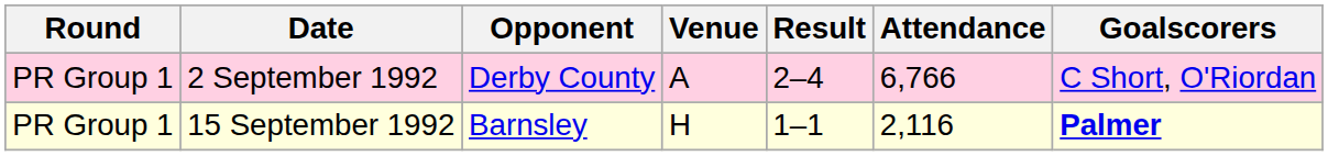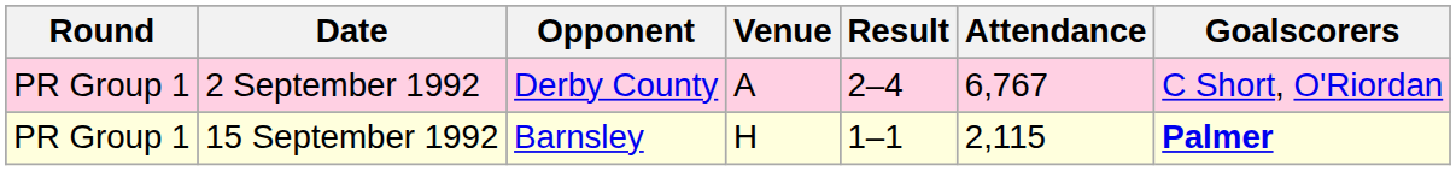 <table class="wikitable">
 <tr>
 <th>Round</th>
 <th>Date</th>
 <th>Opponent</th>
 <th>Venue</th>
 <th>Result</th>
 <th>Attendance</th>
 <th>Goalscorers</th>
 </tr>
 <tr style="background-color: #ffd0e3;">
 <td>PR Group 1</td>
 <td>2 September 1992</td>
 <td><a href='#'>Derby County</a></td>
 <td>A</td>
 <td>2–4</td>
-<td>6,766</td>
+<td>6,767</td>
 <td><a href='#'>C Short</a>, <a href='#'>O'Riordan</a></td>
 </tr>
 <tr style="background-color: #ffffdd;">
 <td>PR Group 1</td>
 <td>15 September 1992</td>
 <td><a href='#'>Barnsley</a></td>
 <td>H</td>
 <td>1–1</td>
-<td>2,116</td>
+<td>2,115</td>
 <td><strong><a href='#'>Palmer</a></strong></td>
 </tr>
 </table>
